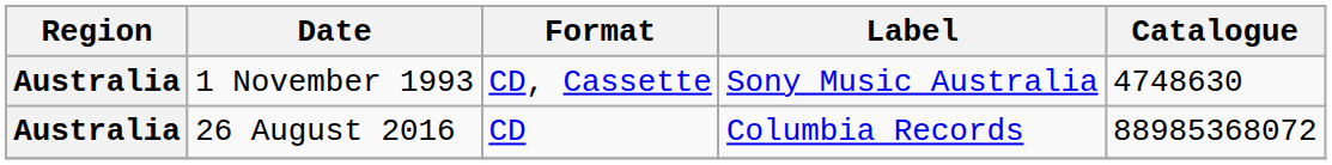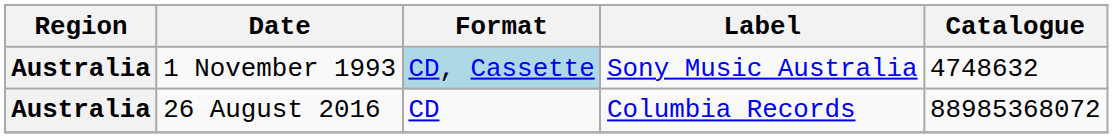 <table class="wikitable plainrowheaders">
 <tr>
 <th scope="col">Region</th>
 <th scope="col">Date</th>
 <th scope="col">Format</th>
 <th scope="col">Label</th>
 <th scope="col">Catalogue</th>
 </tr>
 <tr>
 <th scope="row">Australia</th>
 <td>1 November 1993</td>
-<td><a href='#'>CD</a>, <a href='#'>Cassette</a></td>
+<td style="background: lightblue;"><a href='#'>CD</a>, <a href='#'>Cassette</a></td>
 <td><a href='#'>Sony Music Australia</a></td>
-<td>4748630</td>
+<td>4748632</td>
 </tr>
 <tr>
 <th scope="row">Australia</th>
 <td>26 August 2016</td>
 <td><a href='#'>CD</a></td>
 <td><a href='#'>Columbia Records</a></td>
 <td>88985368072</td>
 </tr>
 <tr>
 </tr>
 </table>
